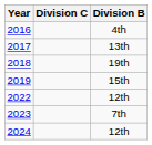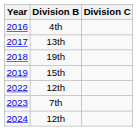 <table class="wikitable" style="text-align:center">
 <tr>
 <th>Year</th>
+<th>Division B</th>
 <th>Division C</th>
-<th>Division B</th>
 </tr>
 <tr>
 <td><a href='#'>2016</a></td>
+<td>4th</td>
 <td></td>
-<td>4th</td>
 </tr>
 <tr>
 <td><a href='#'>2017</a></td>
+<td>13th</td>
 <td></td>
-<td>13th</td>
 </tr>
 <tr>
 <td><a href='#'>2018</a></td>
+<td>19th</td>
 <td></td>
-<td>19th</td>
 </tr>
 <tr>
 <td><a href='#'>2019</a></td>
+<td>15th</td>
 <td></td>
-<td>15th</td>
 </tr>
 <tr>
 <td><a href='#'>2022</a></td>
+<td>12th</td>
 <td></td>
-<td>12th</td>
 </tr>
 <tr>
 <td><a href='#'>2023</a></td>
+<td>7th</td>
 <td></td>
-<td>7th</td>
 </tr>
 <tr>
 <td><a href='#'>2024</a></td>
+<td>12th</td>
 <td></td>
-<td>12th</td>
 </tr>
 </table>
